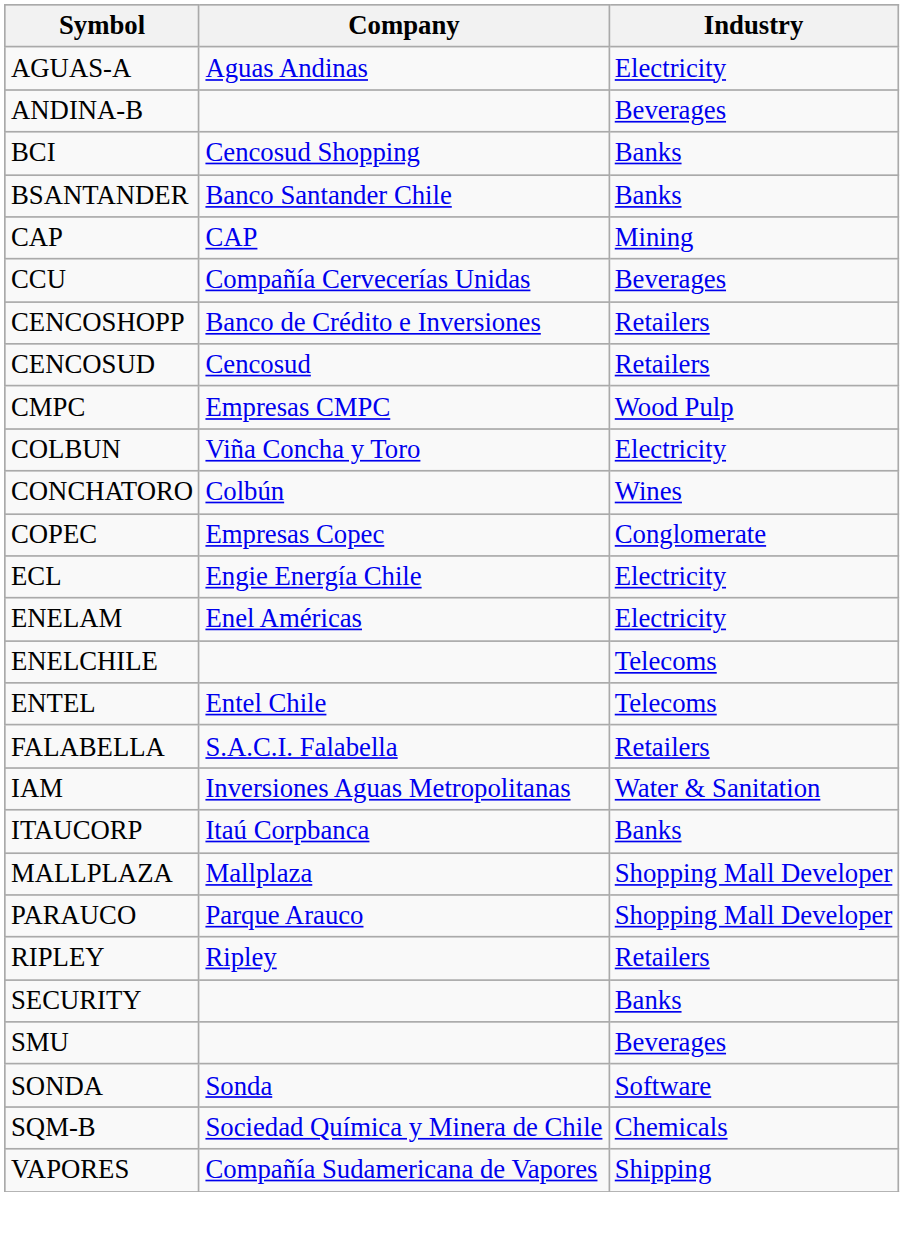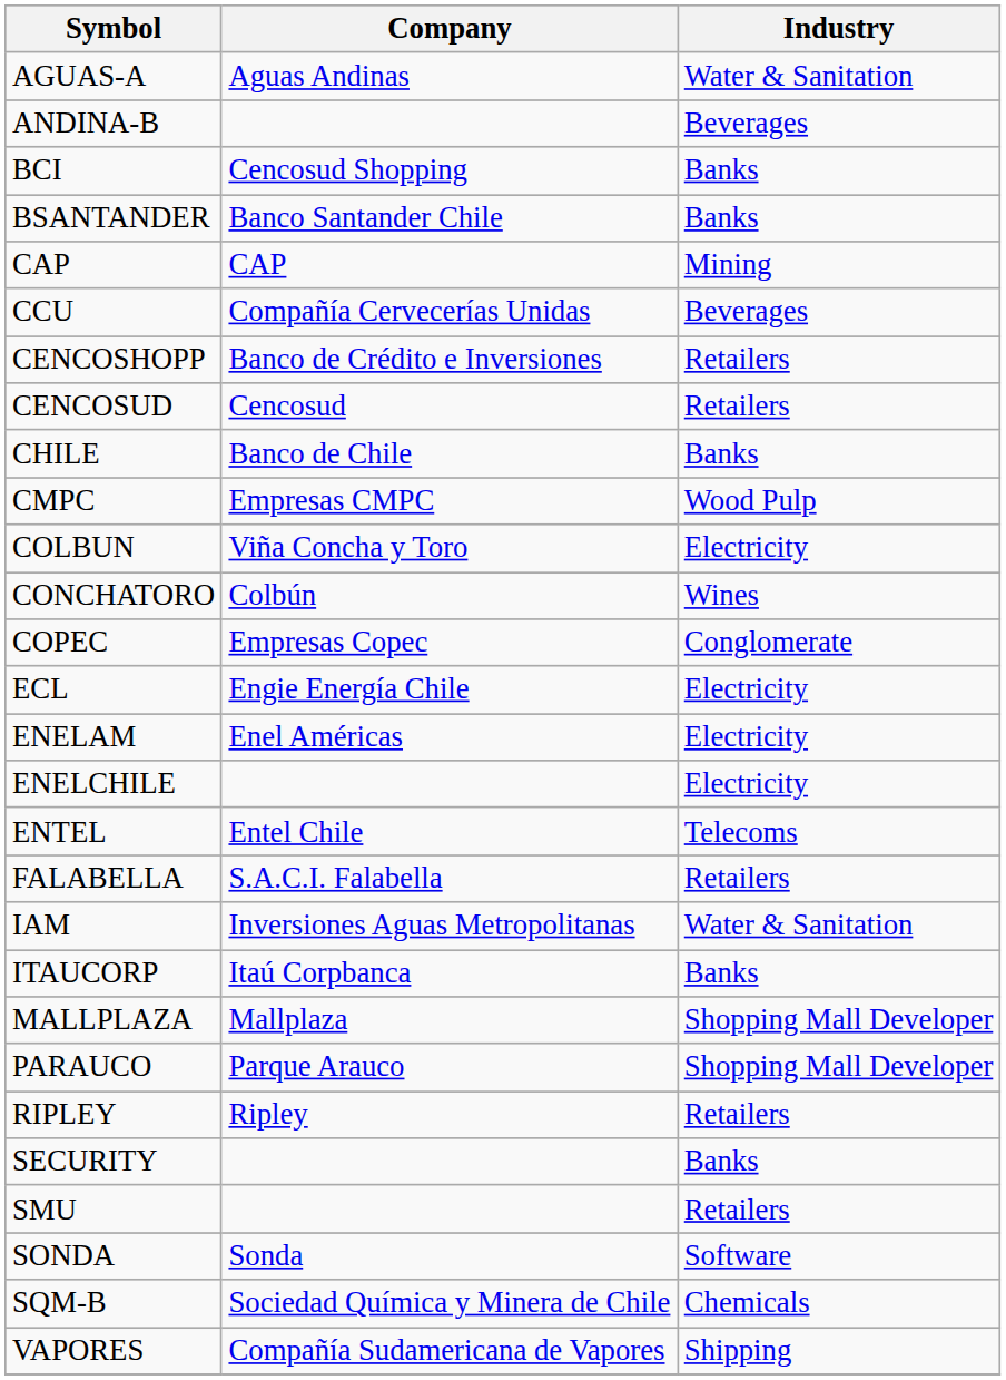 <table class="wikitable sortable">
 <tr>
 <th>Symbol</th>
 <th>Company</th>
 <th>Industry</th>
 </tr>
 <tr>
 <td>AGUAS-A</td>
 <td><a href='#'>Aguas Andinas</a></td>
-<td><a href='#'>Electricity</a></td>
+<td><a href='#'>Water & Sanitation</a></td>
 </tr>
 <tr>
 <td>ANDINA-B</td>
 <td></td>
 <td><a href='#'>Beverages</a></td>
 </tr>
 <tr>
 <td>BCI</td>
 <td><a href='#'>Cencosud Shopping</a></td>
 <td><a href='#'>Banks</a></td>
 </tr>
 <tr>
 <td>BSANTANDER</td>
 <td><a href='#'>Banco Santander Chile</a></td>
 <td><a href='#'>Banks</a></td>
 </tr>
 <tr>
 <td>CAP</td>
 <td><a href='#'>CAP</a></td>
 <td><a href='#'>Mining</a></td>
 </tr>
 <tr>
 <td>CCU</td>
 <td><a href='#'>Compañía Cervecerías Unidas</a></td>
 <td><a href='#'>Beverages</a></td>
 </tr>
 <tr>
 <td>CENCOSHOPP</td>
 <td><a href='#'>Banco de Crédito e Inversiones</a></td>
 <td><a href='#'>Retailers</a></td>
 </tr>
 <tr>
 <td>CENCOSUD</td>
 <td><a href='#'>Cencosud</a></td>
 <td><a href='#'>Retailers</a></td>
 </tr>
 <tr>
+<td>CHILE</td>
+<td><a href='#'>Banco de Chile</a></td>
+<td><a href='#'>Banks</a></td>
+</tr>
+<tr>
 <td>CMPC</td>
 <td><a href='#'>Empresas CMPC</a></td>
 <td><a href='#'>Wood Pulp</a></td>
 </tr>
 <tr>
 <td>COLBUN</td>
 <td><a href='#'>Viña Concha y Toro</a></td>
 <td><a href='#'>Electricity</a></td>
 </tr>
 <tr>
 <td>CONCHATORO</td>
 <td><a href='#'>Colbún</a></td>
 <td><a href='#'>Wines</a></td>
 </tr>
 <tr>
 <td>COPEC</td>
 <td><a href='#'>Empresas Copec</a></td>
 <td><a href='#'>Conglomerate</a></td>
 </tr>
 <tr>
 <td>ECL</td>
 <td><a href='#'>Engie Energía Chile</a></td>
 <td><a href='#'>Electricity</a></td>
 </tr>
 <tr>
 <td>ENELAM</td>
 <td><a href='#'>Enel Américas</a></td>
 <td><a href='#'>Electricity</a></td>
 </tr>
 <tr>
 <td>ENELCHILE</td>
 <td></td>
-<td><a href='#'>Telecoms</a></td>
+<td><a href='#'>Electricity</a></td>
 </tr>
 <tr>
 <td>ENTEL</td>
 <td><a href='#'>Entel Chile</a></td>
 <td><a href='#'>Telecoms</a></td>
 </tr>
 <tr>
 <td>FALABELLA</td>
 <td><a href='#'>S.A.C.I. Falabella</a></td>
 <td><a href='#'>Retailers</a></td>
 </tr>
 <tr>
 <td>IAM</td>
 <td><a href='#'>Inversiones Aguas Metropolitanas</a></td>
 <td><a href='#'>Water & Sanitation</a></td>
 </tr>
 <tr>
 <td>ITAUCORP</td>
 <td><a href='#'>Itaú Corpbanca</a></td>
 <td><a href='#'>Banks</a></td>
 </tr>
 <tr>
 <td>MALLPLAZA</td>
 <td><a href='#'>Mallplaza</a></td>
 <td><a href='#'>Shopping Mall Developer</a></td>
 </tr>
 <tr>
 <td>PARAUCO</td>
 <td><a href='#'>Parque Arauco</a></td>
 <td><a href='#'>Shopping Mall Developer</a></td>
 </tr>
 <tr>
 <td>RIPLEY</td>
 <td><a href='#'>Ripley</a></td>
 <td><a href='#'>Retailers</a></td>
 </tr>
 <tr>
 <td>SECURITY</td>
 <td></td>
 <td><a href='#'>Banks</a></td>
 </tr>
 <tr>
 <td>SMU</td>
 <td></td>
-<td><a href='#'>Beverages</a></td>
+<td><a href='#'>Retailers</a></td>
 </tr>
 <tr>
 <td>SONDA</td>
 <td><a href='#'>Sonda</a></td>
 <td><a href='#'>Software</a></td>
 </tr>
 <tr>
 <td>SQM-B</td>
 <td><a href='#'>Sociedad Química y Minera de Chile</a></td>
 <td><a href='#'>Chemicals</a></td>
 </tr>
 <tr>
 <td>VAPORES</td>
 <td><a href='#'>Compañía Sudamericana de Vapores</a></td>
 <td><a href='#'>Shipping</a></td>
 </tr>
 <tr>
 </tr>
 </table>
